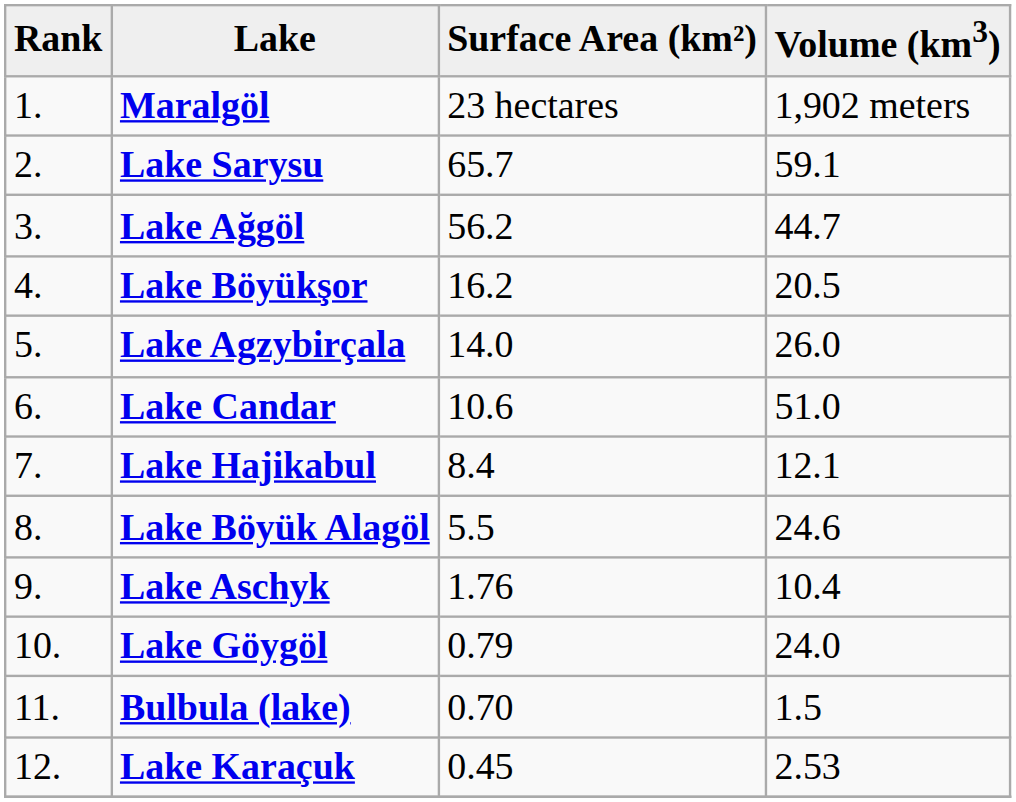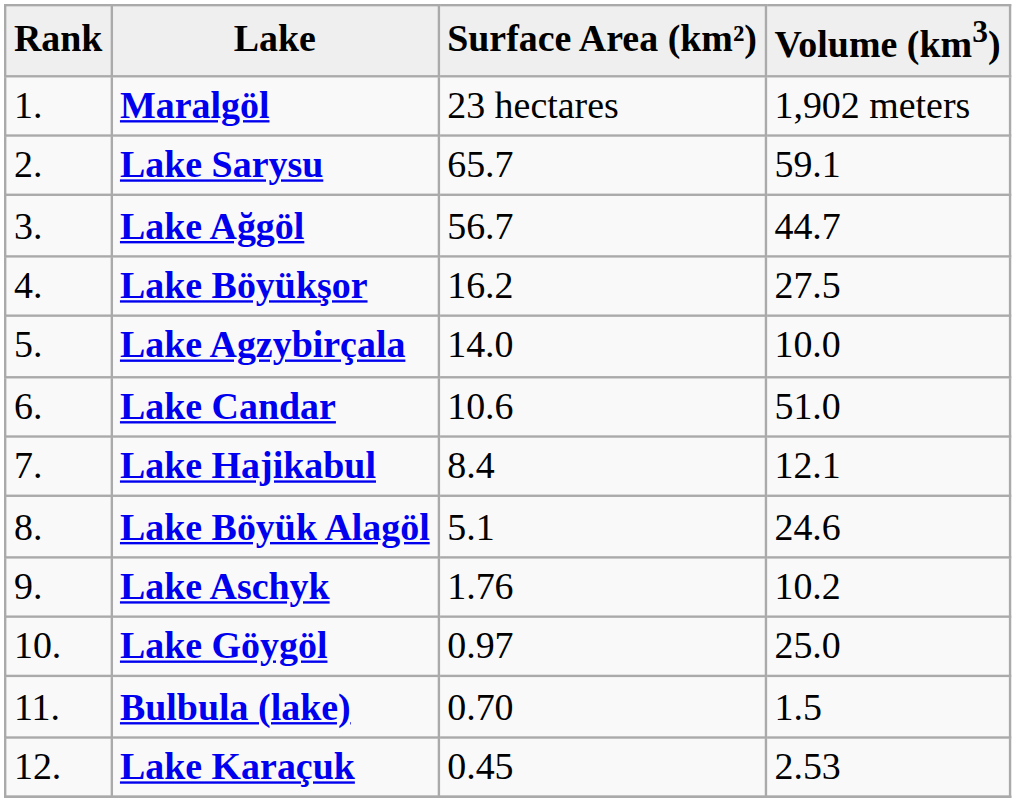 <table class="wikitable">
 <tr>
 <th style="background:#efefef;">Rank</th>
 <th style="background:#efefef;">Lake</th>
 <th style="background:#efefef;">Surface Area (km²)</th>
 <th style="background:#efefef;">Volume (km<sup>3</sup>)</th>
 </tr>
 <tr>
 <td>1.</td>
 <td><strong><a href='#'>Maralgöl</a></strong></td>
 <td>23 hectares</td>
 <td>1,902 meters</td>
 </tr>
 <tr>
 <td>2.</td>
 <td><strong><a href='#'>Lake Sarysu</a></strong></td>
 <td>65.7</td>
 <td>59.1</td>
 </tr>
 <tr>
 <td>3.</td>
 <td><strong><a href='#'>Lake Ağgöl</a></strong></td>
-<td>56.2</td>
+<td>56.7</td>
 <td>44.7</td>
 </tr>
 <tr>
 <td>4.</td>
 <td><strong><a href='#'>Lake Böyükşor</a></strong></td>
 <td>16.2</td>
-<td>20.5</td>
+<td>27.5</td>
 </tr>
 <tr>
 <td>5.</td>
 <td><strong><a href='#'>Lake Agzybirçala</a></strong></td>
 <td>14.0</td>
-<td>26.0</td>
+<td>10.0</td>
 </tr>
 <tr>
 <td>6.</td>
 <td><strong><a href='#'>Lake Candar</a></strong></td>
 <td>10.6</td>
 <td>51.0</td>
 </tr>
 <tr>
 <td>7.</td>
 <td><strong><a href='#'>Lake Hajikabul</a></strong></td>
 <td>8.4</td>
 <td>12.1</td>
 </tr>
 <tr>
 <td>8.</td>
 <td><strong><a href='#'>Lake Böyük Alagöl</a></strong></td>
-<td>5.5</td>
+<td>5.1</td>
 <td>24.6</td>
 </tr>
 <tr>
 <td>9.</td>
 <td><strong><a href='#'>Lake Aschyk</a></strong></td>
 <td>1.76</td>
-<td>10.4</td>
+<td>10.2</td>
 </tr>
 <tr>
 <td>10.</td>
 <td><strong><a href='#'>Lake Göygöl</a></strong></td>
-<td>0.79</td>
-<td>24.0</td>
+<td>0.97</td>
+<td>25.0</td>
 </tr>
 <tr>
 <td>11.</td>
 <td><strong><a href='#'>Bulbula (lake)</a></strong></td>
 <td>0.70</td>
 <td>1.5</td>
 </tr>
 <tr>
 <td>12.</td>
 <td><strong><a href='#'>Lake Karaçuk</a></strong></td>
 <td>0.45</td>
 <td>2.53</td>
 </tr>
 <tr>
 </tr>
 </table>
